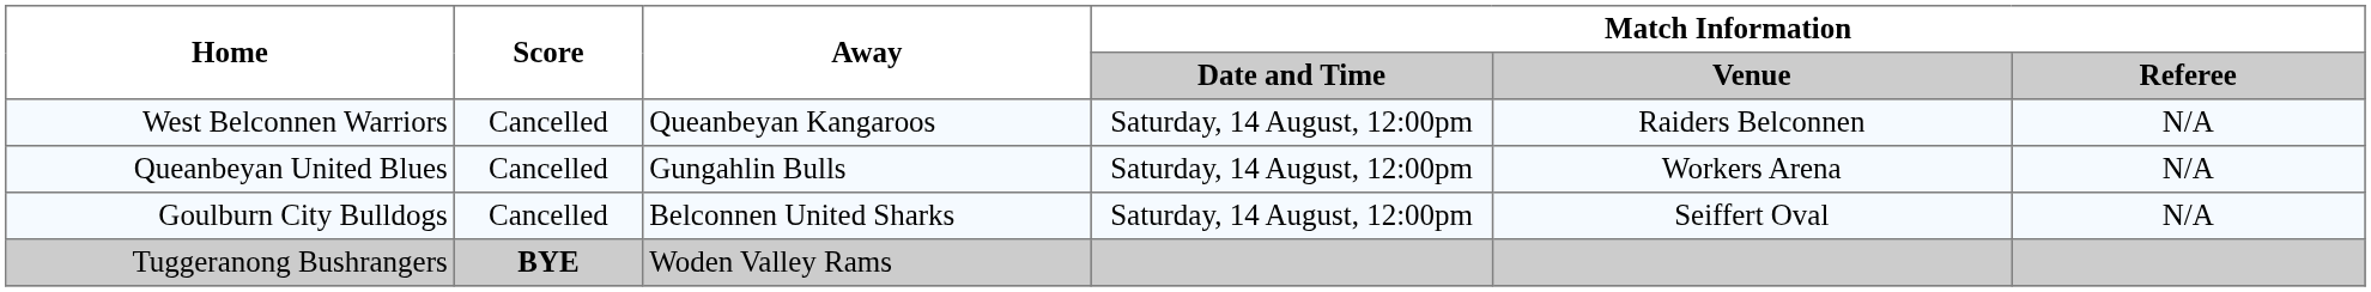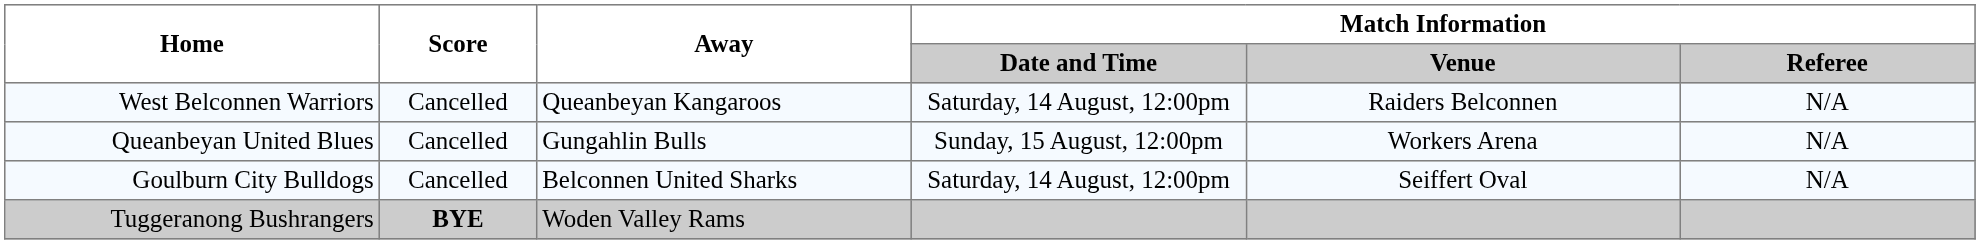 <table border="1" cellpadding="3" cellspacing="0" width="100%" style="border-collapse:collapse;  text-align:center;">
 <tr>
 <th rowspan="2" width="19%">Home</th>
 <th rowspan="2" width="8%">Score</th>
 <th rowspan="2" width="19%">Away</th>
 <th colspan="3">Match Information</th>
 </tr>
 <tr bgcolor="#CCCCCC">
 <th width="17%">Date and Time</th>
 <th width="22%">Venue</th>
 <th width="50%">Referee</th>
 </tr>
 <tr style="text-align:center; background:#f5faff;">
 <td align="right">West Belconnen Warriors </td>
 <td>Cancelled</td>
 <td align="left"> Queanbeyan Kangaroos</td>
 <td>Saturday, 14 August, 12:00pm</td>
 <td>Raiders Belconnen</td>
 <td>N/A</td>
 </tr>
 <tr style="text-align:center; background:#f5faff;">
 <td align="right">Queanbeyan United Blues </td>
 <td>Cancelled</td>
 <td align="left"> Gungahlin Bulls</td>
-<td>Saturday, 14 August, 12:00pm</td>
+<td>Sunday, 15 August, 12:00pm</td>
 <td>Workers Arena</td>
 <td>N/A</td>
 </tr>
 <tr style="text-align:center; background:#f5faff;">
 <td align="right">Goulburn City Bulldogs </td>
 <td>Cancelled</td>
 <td align="left"> Belconnen United Sharks</td>
 <td>Saturday, 14 August, 12:00pm</td>
 <td>Seiffert Oval</td>
 <td>N/A</td>
 </tr>
 <tr style="text-align:center; background:#CCCCCC;">
 <td align="right">Tuggeranong Bushrangers </td>
 <td><strong>BYE</strong></td>
 <td align="left"> Woden Valley Rams</td>
 <td></td>
 <td></td>
 <td></td>
 </tr>
 </table>
